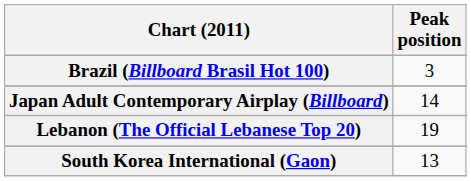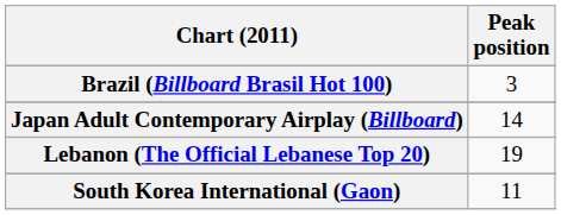 <table class="wikitable sortable plainrowheaders" style="text-align:center;">
 <tr>
 <th scope="col">Chart (2011)</th>
 <th scope="col">Peak<br>position</th>
 </tr>
 <tr>
 </tr>
 <tr>
 </tr>
 <tr>
 </tr>
 <tr>
 </tr>
 <tr>
 <th scope="row">Brazil (<a href='#'><em>Billboard</em> Brasil Hot 100</a>)</th>
 <td style="text-align:center;">3</td>
 </tr>
 <tr>
 </tr>
 <tr>
 </tr>
 <tr>
 </tr>
 <tr>
 <th scope="row">Japan Adult Contemporary Airplay (<em><a href='#'>Billboard</a></em>)</th>
 <td style="text-align:center;">14</td>
 </tr>
 <tr>
 </tr>
 <tr>
 <th scope="row">Lebanon (<a href='#'>The Official Lebanese Top 20</a>)</th>
 <td style="text-align:center;">19</td>
 </tr>
 <tr>
 </tr>
 <tr>
 </tr>
 <tr>
 <th scope="row">South Korea International (<a href='#'>Gaon</a>)</th>
-<td style="text-align:center;">13</td>
+<td style="text-align:center;">11</td>
 </tr>
 <tr>
 </tr>
 <tr>
 </tr>
 <tr>
 </tr>
 </table>
